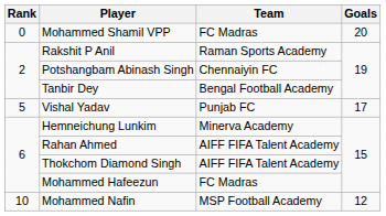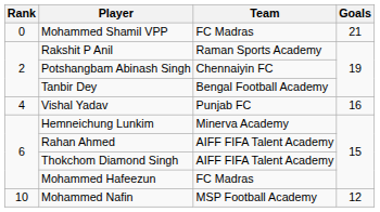 <table class="wikitable sortable" style="text-align:center">
 <tr>
 <th>Rank</th>
 <th>Player</th>
 <th>Team</th>
 <th>Goals</th>
 </tr>
 <tr>
 <td>0</td>
 <td style="text-align:left"> Mohammed Shamil VPP</td>
 <td style="text-align:left">FC Madras</td>
-<td>20</td>
+<td>21</td>
 </tr>
 <tr>
 <td rowspan="3">2</td>
 <td style="text-align:left"> Rakshit P Anil</td>
 <td style="text-align:left">Raman Sports Academy</td>
 <td rowspan="3">19</td>
 </tr>
 <tr>
 <td style="text-align:left"> Potshangbam Abinash Singh</td>
 <td style="text-align:left">Chennaiyin FC</td>
 </tr>
 <tr>
 <td style="text-align:left"> Tanbir Dey</td>
 <td style="text-align:left">Bengal Football Academy</td>
 </tr>
 <tr>
-<td>5</td>
+<td>4</td>
 <td style="text-align:left"> Vishal Yadav</td>
 <td style="text-align:left">Punjab FC</td>
-<td>17</td>
+<td>16</td>
 </tr>
 <tr>
 <td rowspan="4">6</td>
 <td style="text-align:left"> Hemneichung Lunkim</td>
 <td style="text-align:left">Minerva Academy</td>
 <td rowspan="4">15</td>
 </tr>
 <tr>
 <td style="text-align:left"> Rahan Ahmed</td>
 <td style="text-align:left">AIFF FIFA Talent Academy</td>
 </tr>
 <tr>
 <td style="text-align:left"> Thokchom Diamond Singh</td>
 <td style="text-align:left">AIFF FIFA Talent Academy</td>
 </tr>
 <tr>
 <td style="text-align:left"> Mohammed Hafeezun</td>
 <td style="text-align:left">FC Madras</td>
 </tr>
 <tr>
 <td>10</td>
 <td style="text-align:left"> Mohammed Nafin</td>
 <td style="text-align:left">MSP Football Academy</td>
 <td>12</td>
 </tr>
 </table>
